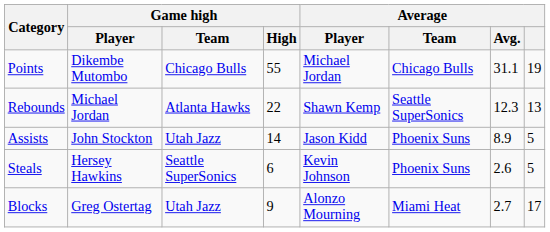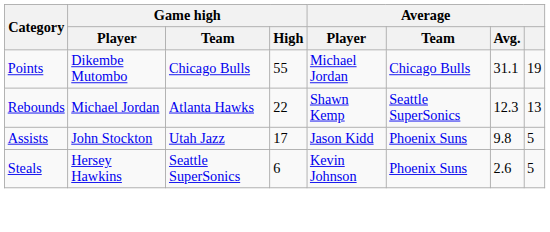 <table class=wikitable style="text-align:left;">
 <tr>
 <th rowspan=2>Category</th>
 <th colspan=3>Game high</th>
 <th colspan=4>Average</th>
 </tr>
 <tr>
 <th>Player</th>
 <th>Team</th>
 <th>High</th>
 <th>Player</th>
 <th>Team</th>
 <th>Avg.</th>
 <th></th>
 </tr>
 <tr>
 <td><a href='#'>Points</a></td>
 <td><a href='#'>Dikembe Mutombo</a></td>
 <td><a href='#'>Chicago Bulls</a></td>
 <td>55</td>
 <td><a href='#'>Michael Jordan</a></td>
 <td><a href='#'>Chicago Bulls</a></td>
 <td>31.1</td>
 <td>19</td>
 </tr>
 <tr>
 <td><a href='#'>Rebounds</a></td>
 <td><a href='#'>Michael Jordan</a></td>
 <td><a href='#'>Atlanta Hawks</a></td>
 <td>22</td>
 <td><a href='#'>Shawn Kemp</a></td>
 <td><a href='#'>Seattle SuperSonics</a></td>
 <td>12.3</td>
 <td>13</td>
 </tr>
 <tr>
 <td><a href='#'>Assists</a></td>
 <td><a href='#'>John Stockton</a></td>
 <td><a href='#'>Utah Jazz</a></td>
-<td>14</td>
+<td>17</td>
 <td><a href='#'>Jason Kidd</a></td>
 <td><a href='#'>Phoenix Suns</a></td>
-<td>8.9</td>
+<td>9.8</td>
 <td>5</td>
 </tr>
 <tr>
 <td><a href='#'>Steals</a></td>
 <td><a href='#'>Hersey Hawkins</a></td>
 <td><a href='#'>Seattle SuperSonics</a></td>
 <td>6</td>
 <td><a href='#'>Kevin Johnson</a></td>
 <td><a href='#'>Phoenix Suns</a></td>
 <td>2.6</td>
 <td>5</td>
 </tr>
-<tr>
-<td><a href='#'>Blocks</a></td>
-<td><a href='#'>Greg Ostertag</a></td>
-<td><a href='#'>Utah Jazz</a></td>
-<td>9</td>
-<td><a href='#'>Alonzo Mourning</a></td>
-<td><a href='#'>Miami Heat</a></td>
-<td>2.7</td>
-<td>17</td>
-</tr>
 </table>
